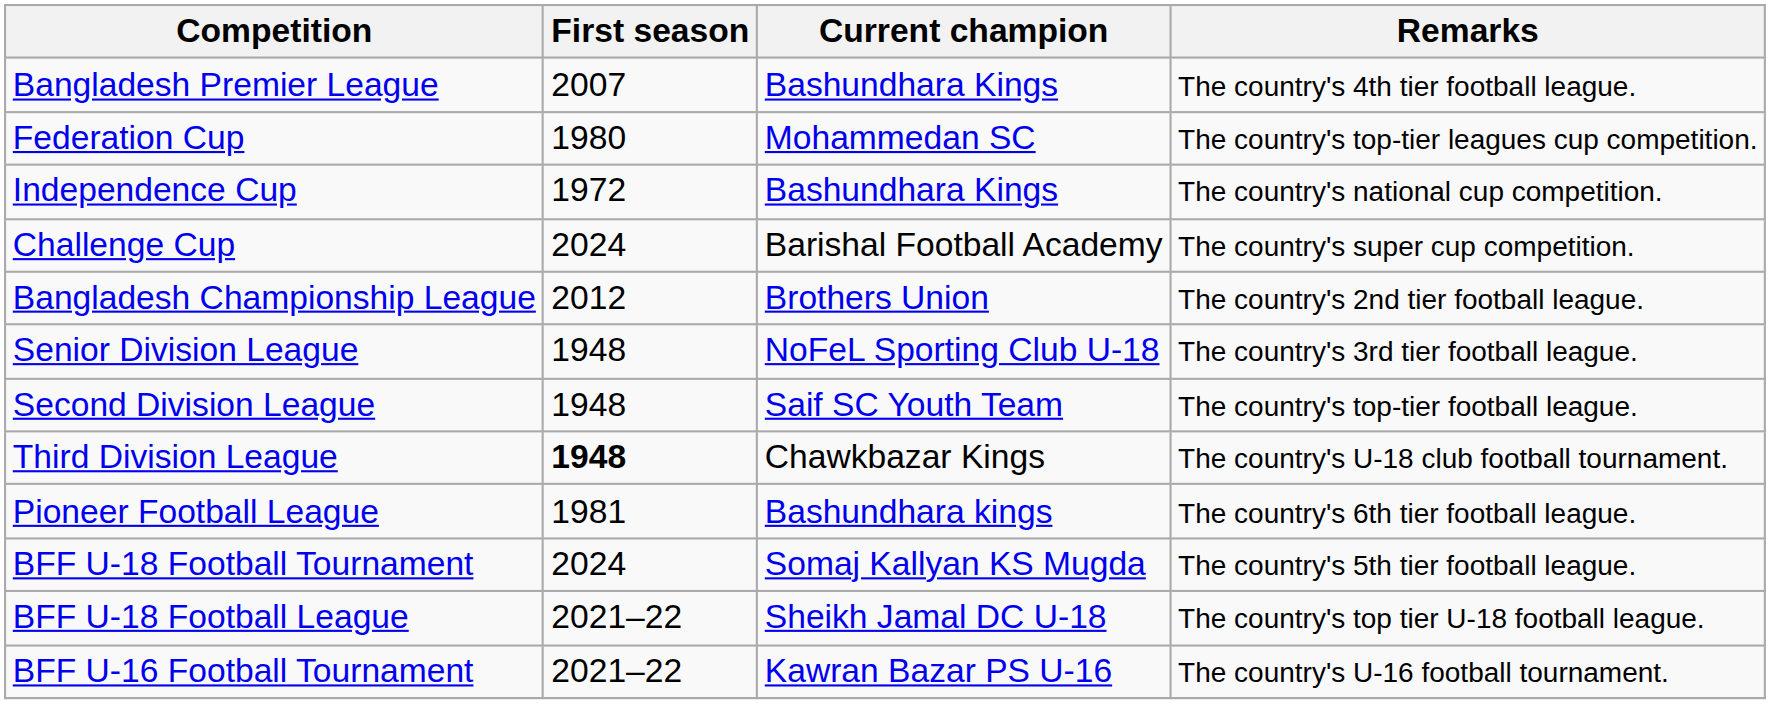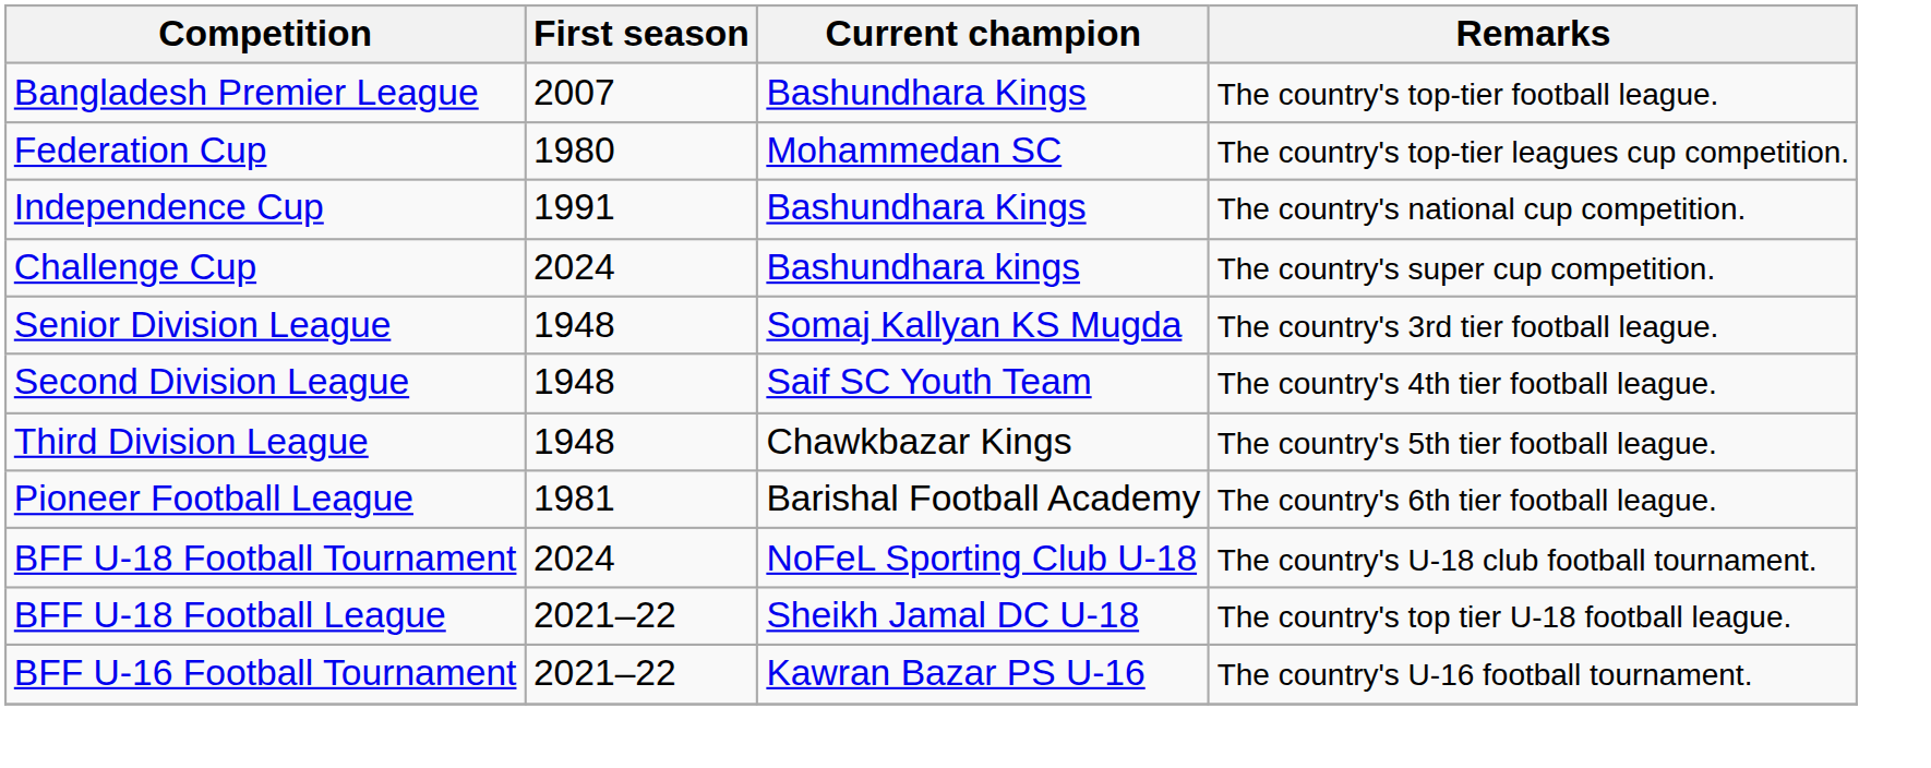 <table class="wikitable">
 <tr>
 <th>Competition</th>
 <th>First season</th>
 <th>Current champion</th>
 <th>Remarks</th>
 </tr>
 <tr>
 <td><a href='#'>Bangladesh Premier League</a></td>
 <td>2007</td>
 <td><a href='#'>Bashundhara Kings</a></td>
-<td><small>The country's 4th tier football league.</small></td>
+<td><small>The country's top-tier football league.</small></td>
 </tr>
 <tr>
 <td><a href='#'>Federation Cup</a></td>
 <td>1980</td>
 <td><a href='#'>Mohammedan SC</a></td>
 <td><small>The country's top-tier leagues cup competition.</small></td>
 </tr>
 <tr>
 <td><a href='#'>Independence Cup</a></td>
-<td>1972</td>
+<td>1991</td>
 <td><a href='#'>Bashundhara Kings</a></td>
 <td><small>The country's national cup competition.</small></td>
 </tr>
 <tr>
 <td><a href='#'>Challenge Cup</a></td>
 <td>2024</td>
-<td>Barishal Football Academy</td>
+<td><a href='#'>Bashundhara kings</a></td>
 <td><small>The country's super cup competition.</small></td>
-</tr>
-<tr>
-<td><a href='#'>Bangladesh Championship League</a></td>
-<td>2012</td>
-<td><a href='#'>Brothers Union</a></td>
-<td><small>The country's 2nd tier football league.</small></td>
 </tr>
 <tr>
 <td><a href='#'>Senior Division League</a></td>
 <td>1948</td>
-<td><a href='#'>NoFeL Sporting Club U-18</a></td>
+<td><a href='#'>Somaj Kallyan KS Mugda</a></td>
 <td><small>The country's 3rd tier football league.</small></td>
 </tr>
 <tr>
 <td><a href='#'>Second Division League</a></td>
 <td>1948</td>
 <td><a href='#'>Saif SC Youth Team</a></td>
-<td><small>The country's top-tier football league.</small></td>
+<td><small>The country's 4th tier football league.</small></td>
 </tr>
 <tr>
 <td><a href='#'>Third Division League</a></td>
-<td><strong>1948</strong></td>
+<td>1948</td>
 <td>Chawkbazar Kings</td>
-<td><small>The country's U-18 club football tournament.</small></td>
+<td><small>The country's 5th tier football league.</small></td>
 </tr>
 <tr>
 <td><a href='#'>Pioneer Football League</a></td>
 <td>1981</td>
-<td><a href='#'>Bashundhara kings</a></td>
+<td>Barishal Football Academy</td>
 <td><small>The country's 6th tier football league.</small></td>
 </tr>
 <tr>
 <td><a href='#'>BFF U-18 Football Tournament</a></td>
 <td>2024</td>
-<td><a href='#'>Somaj Kallyan KS Mugda</a></td>
-<td><small>The country's 5th tier football league.</small></td>
+<td><a href='#'>NoFeL Sporting Club U-18</a></td>
+<td><small>The country's U-18 club football tournament.</small></td>
 </tr>
 <tr>
 <td><a href='#'>BFF U-18 Football League</a></td>
 <td>2021–22</td>
 <td><a href='#'>Sheikh Jamal DC U-18</a></td>
 <td><small>The country's top tier U-18 football league.</small></td>
 </tr>
 <tr>
 <td><a href='#'>BFF U-16 Football Tournament</a></td>
 <td>2021–22</td>
 <td><a href='#'>Kawran Bazar PS U-16</a></td>
 <td><small>The country's U-16 football tournament.</small></td>
 </tr>
 <tr>
 </tr>
 </table>
